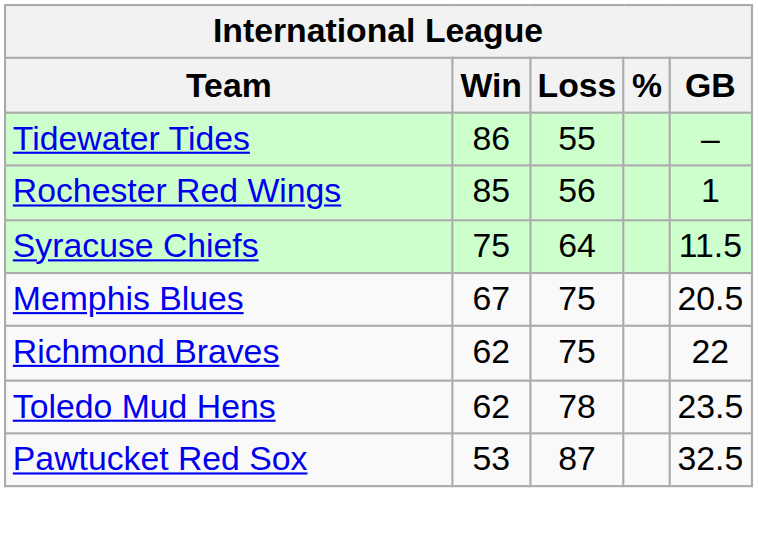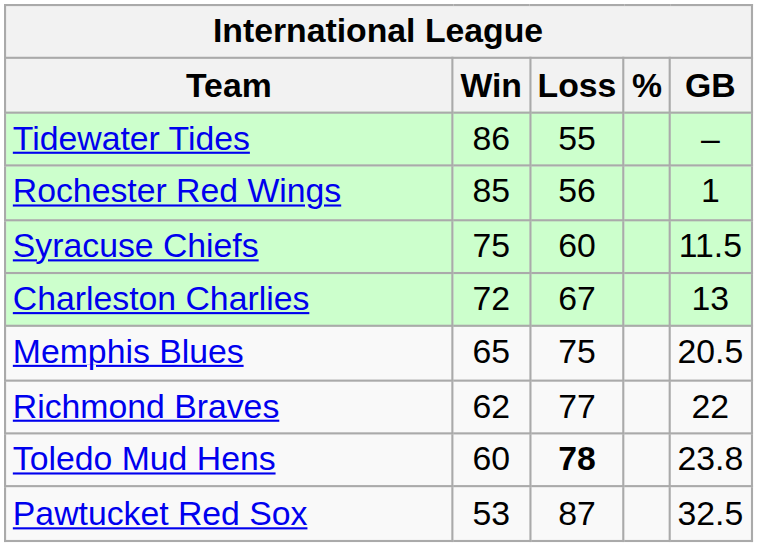 <table class="wikitable">
 <tr>
 <th colspan="5">International League</th>
 </tr>
 <tr>
 <th width="60%">Team</th>
 <th>Win</th>
 <th>Loss</th>
 <th>%</th>
 <th>GB</th>
 </tr>
 <tr align=center bgcolor=ccffcc>
 <td align=left><a href='#'>Tidewater Tides</a></td>
 <td>86</td>
 <td>55</td>
 <td></td>
 <td>–</td>
 </tr>
 <tr align=center bgcolor=ccffcc>
 <td align=left><a href='#'>Rochester Red Wings</a></td>
 <td>85</td>
 <td>56</td>
 <td></td>
 <td>1</td>
 </tr>
 <tr align=center bgcolor=ccffcc>
 <td align=left><a href='#'>Syracuse Chiefs</a></td>
 <td>75</td>
-<td>64</td>
+<td>60</td>
 <td></td>
 <td>11.5</td>
 </tr>
+<tr align=center bgcolor=ccffcc>
+<td align=left><a href='#'>Charleston Charlies</a></td>
+<td>72</td>
+<td>67</td>
+<td></td>
+<td>13</td>
+</tr>
 <tr align=center>
 <td align=left><a href='#'>Memphis Blues</a></td>
-<td>67</td>
+<td>65</td>
 <td>75</td>
 <td></td>
 <td>20.5</td>
 </tr>
 <tr align=center>
 <td align=left><a href='#'>Richmond Braves</a></td>
 <td>62</td>
-<td>75</td>
+<td>77</td>
 <td></td>
 <td>22</td>
 </tr>
 <tr align=center>
 <td align=left><a href='#'>Toledo Mud Hens</a></td>
-<td>62</td>
-<td>78</td>
+<td>60</td>
+<td><strong>78</strong></td>
 <td></td>
-<td>23.5</td>
+<td>23.8</td>
 </tr>
 <tr align=center>
 <td align=left><a href='#'>Pawtucket Red Sox</a></td>
 <td>53</td>
 <td>87</td>
 <td></td>
 <td>32.5</td>
 </tr>
 </table>
